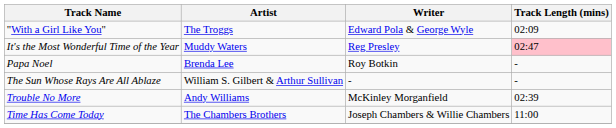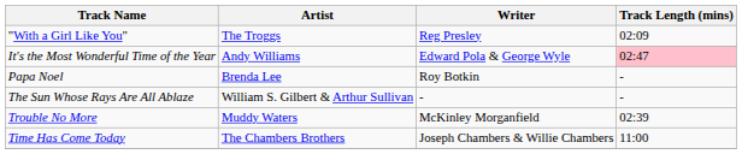 <table class="wikitable">
 <tr>
 <th>Track Name</th>
 <th>Artist</th>
 <th>Writer</th>
 <th>Track Length (mins)</th>
 </tr>
 <tr>
 <td>"<a href='#'>With a Girl Like You</a>"</td>
 <td><a href='#'>The Troggs</a></td>
-<td><a href='#'>Edward Pola</a> & <a href='#'>George Wyle</a></td>
+<td><a href='#'>Reg Presley</a></td>
 <td>02:09</td>
 </tr>
 <tr>
 <td><em>It's the Most Wonderful Time of the Year</em></td>
-<td><a href='#'>Muddy Waters</a></td>
-<td><a href='#'>Reg Presley</a></td>
+<td><a href='#'>Andy Williams</a></td>
+<td><a href='#'>Edward Pola</a> & <a href='#'>George Wyle</a></td>
 <td style="background: pink;">02:47</td>
 </tr>
 <tr>
 <td><em>Papa Noel</em></td>
 <td><a href='#'>Brenda Lee</a></td>
 <td>Roy Botkin</td>
 <td>-</td>
 </tr>
 <tr>
 <td><em>The Sun Whose Rays Are All Ablaze</em></td>
 <td>William S. Gilbert & <a href='#'>Arthur Sullivan</a></td>
 <td>-</td>
 <td>-</td>
 </tr>
 <tr>
 <td><em><a href='#'>Trouble No More</a></em></td>
-<td><a href='#'>Andy Williams</a></td>
+<td><a href='#'>Muddy Waters</a></td>
 <td>McKinley Morganfield</td>
 <td>02:39</td>
 </tr>
 <tr>
 <td><em><a href='#'>Time Has Come Today</a></em></td>
 <td><a href='#'>The Chambers Brothers</a></td>
 <td>Joseph Chambers & Willie Chambers</td>
 <td>11:00</td>
 </tr>
 <tr>
 </tr>
 </table>
